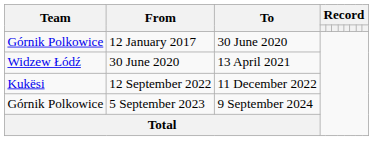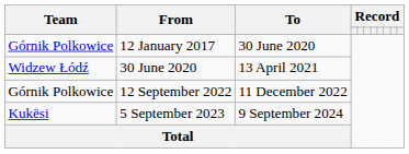 <table class="wikitable" style="text-align: center">
 <tr>
 <th rowspan="2">Team</th>
 <th rowspan="2">From</th>
 <th rowspan="2">To</th>
 <th colspan="8">Record</th>
 </tr>
 <tr>
 <th></th>
 <th></th>
 <th></th>
 <th></th>
 <th></th>
 <th></th>
 <th></th>
 <th></th>
 </tr>
 <tr>
 <td align=left><a href='#'>Górnik Polkowice</a></td>
 <td align=left>12 January 2017</td>
 <td align=left>30 June 2020<br></td>
 </tr>
 <tr>
 <td align=left><a href='#'>Widzew Łódź</a></td>
 <td align=left>30 June 2020</td>
 <td align=left>13 April 2021<br></td>
 </tr>
 <tr>
-<td align=left><a href='#'>Kukësi</a></td>
+<td align=left>Górnik Polkowice</td>
 <td align=left>12 September 2022</td>
 <td align=left>11 December 2022<br></td>
 </tr>
 <tr>
-<td align=left>Górnik Polkowice</td>
+<td align=left><a href='#'>Kukësi</a></td>
 <td align=left>5 September 2023</td>
 <td align=left>9 September 2024<br></td>
 </tr>
 <tr>
 <th colspan="3">Total<br></th>
 </tr>
 </table>
